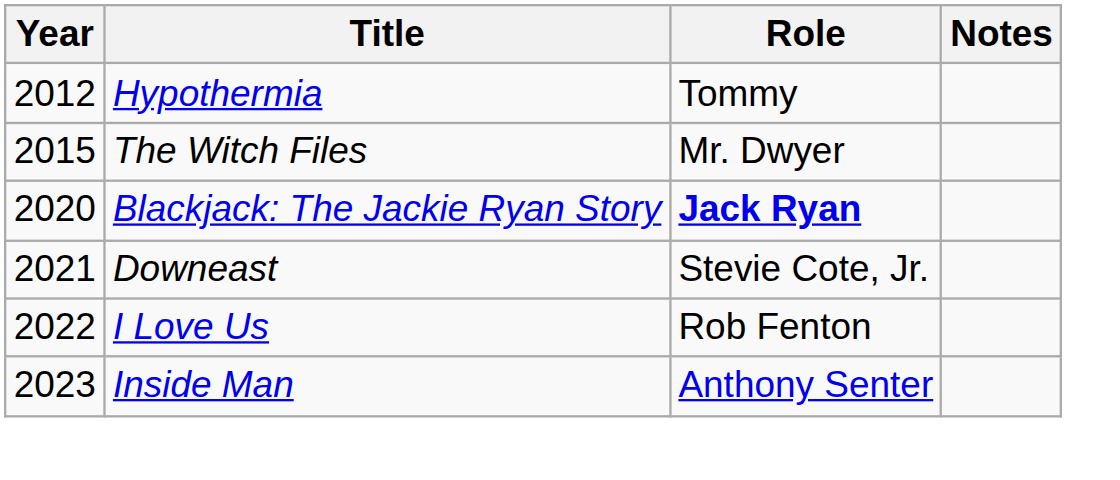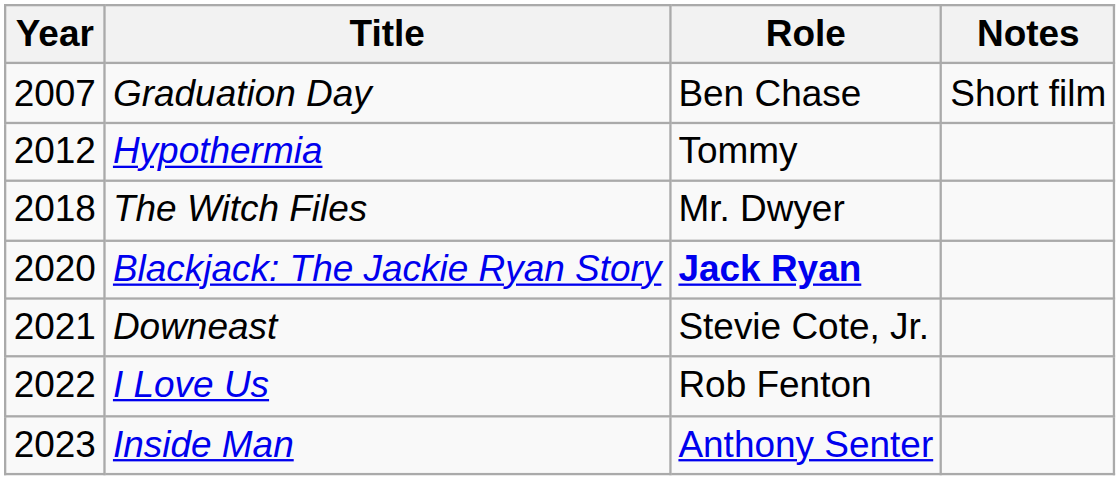 <table class="wikitable sortable plainrowheaders" style="text-align: left;">
 <tr>
 <th rowspan="1" scope="col">Year</th>
 <th rowspan="1" scope="col">Title</th>
 <th rowspan="1" scope="col">Role</th>
 <th class="unsortable">Notes</th>
 </tr>
 <tr>
+<td>2007</td>
+<td scope="row"><em>Graduation Day</em></td>
+<td>Ben Chase</td>
+<td>Short film</td>
+</tr>
+<tr>
 <td>2012</td>
 <td scope="row"><em><a href='#'>Hypothermia</a></em></td>
 <td>Tommy</td>
 <td></td>
 </tr>
 <tr>
-<td>2015</td>
+<td>2018</td>
 <td scope="row"><em>The Witch Files</em></td>
 <td>Mr. Dwyer</td>
 <td></td>
 </tr>
 <tr>
 <td>2020</td>
 <td scope="row"><em><a href='#'>Blackjack: The Jackie Ryan Story</a></em></td>
 <td><strong><a href='#'>Jack Ryan</a></strong></td>
 <td></td>
 </tr>
 <tr>
 <td>2021</td>
 <td><em>Downeast</em></td>
 <td>Stevie Cote, Jr.</td>
 <td></td>
 </tr>
 <tr>
 <td>2022</td>
 <td><em><a href='#'>I Love Us</a></em></td>
 <td>Rob Fenton</td>
 <td></td>
 </tr>
 <tr>
 <td>2023</td>
 <td><em><a href='#'>Inside Man</a></em></td>
 <td><a href='#'>Anthony Senter</a></td>
 <td></td>
 </tr>
 </table>
